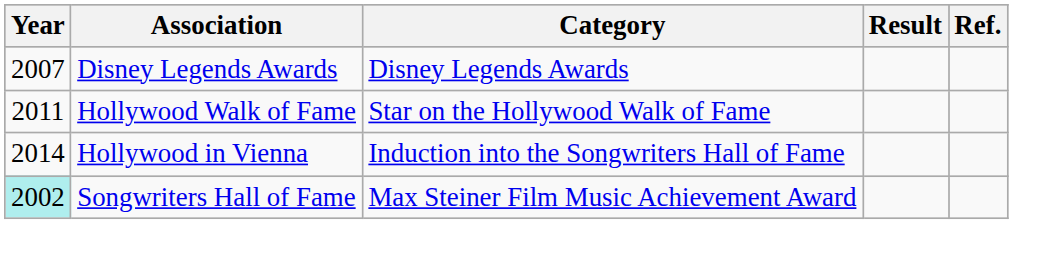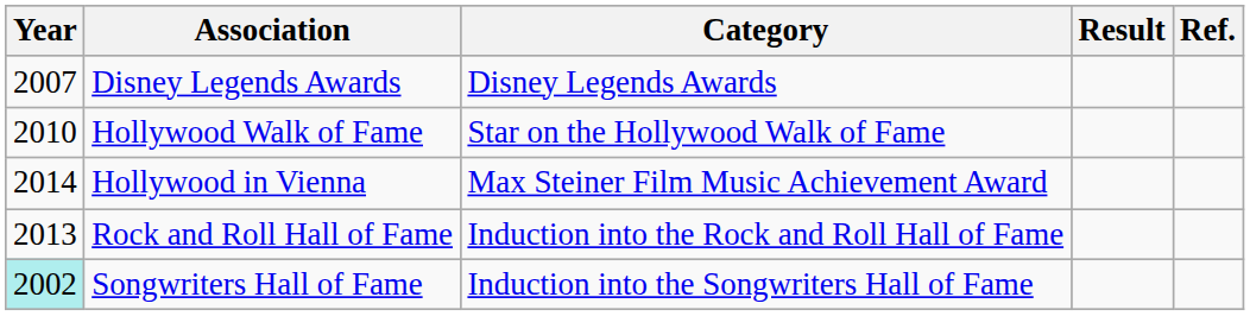 <table class="wikitable plainrowheaders unsortable">
 <tr>
 <th>Year</th>
 <th>Association</th>
 <th>Category</th>
 <th>Result</th>
 <th>Ref.</th>
 </tr>
 <tr>
 <td align="center">2007</td>
 <td><a href='#'>Disney Legends Awards</a></td>
 <td><a href='#'>Disney Legends Awards</a></td>
 <td></td>
 <td align="center"></td>
 </tr>
 <tr>
-<td align="center">2011</td>
+<td align="center">2010</td>
 <td><a href='#'>Hollywood Walk of Fame</a></td>
 <td><a href='#'>Star on the Hollywood Walk of Fame</a></td>
 <td></td>
 <td align="center"></td>
 </tr>
 <tr>
 <td align="center">2014</td>
 <td><a href='#'>Hollywood in Vienna</a></td>
-<td><a href='#'>Induction into the Songwriters Hall of Fame</a></td>
+<td><a href='#'>Max Steiner Film Music Achievement Award</a></td>
+<td></td>
+<td align="center"></td>
+</tr>
+<tr>
+<td align="center">2013</td>
+<td><a href='#'>Rock and Roll Hall of Fame</a></td>
+<td><a href='#'>Induction into the Rock and Roll Hall of Fame</a></td>
 <td></td>
 <td align="center"></td>
 </tr>
 <tr>
 <td align="center" style="background: paleturquoise;">2002</td>
 <td><a href='#'>Songwriters Hall of Fame</a></td>
-<td><a href='#'>Max Steiner Film Music Achievement Award</a></td>
+<td><a href='#'>Induction into the Songwriters Hall of Fame</a></td>
 <td></td>
 <td align="center"></td>
 </tr>
 </table>
